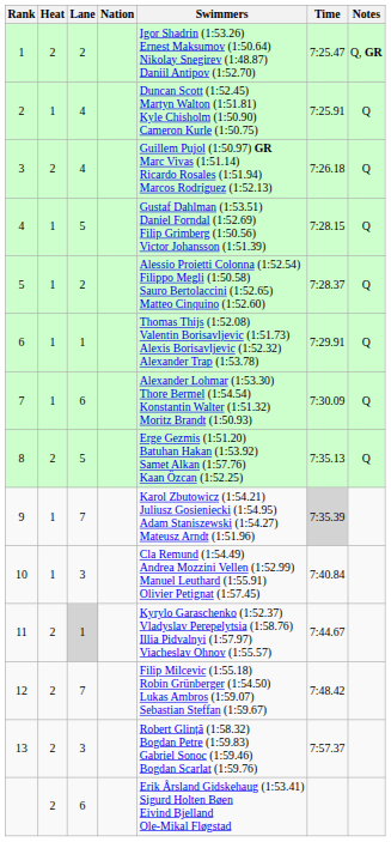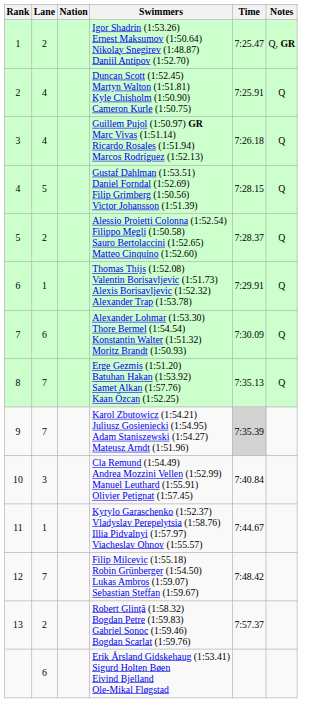 <table class="wikitable sortable" style="text-align:center">
 <tr>
 <th>Rank</th>
-<th>Heat</th>
 <th>Lane</th>
 <th>Nation</th>
 <th>Swimmers</th>
 <th>Time</th>
 <th>Notes</th>
 </tr>
 <tr bgcolor=ccffcc>
 <td>1</td>
 <td>2</td>
-<td>2</td>
 <td align=left></td>
 <td align=left><a href='#'>Igor Shadrin</a> (1:53.26)<br><a href='#'>Ernest Maksumov</a> (1:50.64)<br><a href='#'>Nikolay Snegirev</a> (1:48.87)<br><a href='#'>Daniil Antipov</a> (1:52.70)</td>
 <td>7:25.47</td>
 <td>Q, <strong>GR</strong></td>
 </tr>
 <tr bgcolor=ccffcc>
 <td>2</td>
-<td>1</td>
 <td>4</td>
 <td align=left></td>
 <td align=left><a href='#'>Duncan Scott</a> (1:52.45)<br><a href='#'>Martyn Walton</a> (1:51.81)<br><a href='#'>Kyle Chisholm</a> (1:50.90)<br><a href='#'>Cameron Kurle</a> (1:50.75)</td>
 <td>7:25.91</td>
 <td>Q</td>
 </tr>
 <tr bgcolor=ccffcc>
 <td>3</td>
-<td>2</td>
 <td>4</td>
 <td align=left></td>
 <td align=left><a href='#'>Guillem Pujol</a> (1:50.97) <strong>GR</strong><br><a href='#'>Marc Vivas</a> (1:51.14)<br><a href='#'>Ricardo Rosales</a> (1:51.94)<br><a href='#'>Marcos Rodríguez</a> (1:52.13)</td>
 <td>7:26.18</td>
 <td>Q</td>
 </tr>
 <tr bgcolor=ccffcc>
 <td>4</td>
-<td>1</td>
 <td>5</td>
 <td align=left></td>
 <td align=left><a href='#'>Gustaf Dahlman</a> (1:53.51)<br><a href='#'>Daniel Forndal</a> (1:52.69)<br><a href='#'>Filip Grimberg</a> (1:50.56)<br><a href='#'>Victor Johansson</a> (1:51.39)</td>
 <td>7:28.15</td>
 <td>Q</td>
 </tr>
 <tr bgcolor=ccffcc>
 <td>5</td>
-<td>1</td>
 <td>2</td>
 <td align=left></td>
 <td align=left><a href='#'>Alessio Proietti Colonna</a> (1:52.54)<br><a href='#'>Filippo Megli</a> (1:50.58)<br><a href='#'>Sauro Bertolaccini</a> (1:52.65)<br><a href='#'>Matteo Cinquino</a> (1:52.60)</td>
 <td>7:28.37</td>
 <td>Q</td>
 </tr>
 <tr bgcolor=ccffcc>
 <td>6</td>
 <td>1</td>
-<td>1</td>
 <td align=left></td>
 <td align=left><a href='#'>Thomas Thijs</a> (1:52.08)<br><a href='#'>Valentin Borisavljevic</a> (1:51.73)<br><a href='#'>Alexis Borisavljevic</a> (1:52.32)<br><a href='#'>Alexander Trap</a> (1:53.78)</td>
 <td>7:29.91</td>
 <td>Q</td>
 </tr>
 <tr bgcolor=ccffcc>
 <td>7</td>
-<td>1</td>
 <td>6</td>
 <td align=left></td>
 <td align=left><a href='#'>Alexander Lohmar</a> (1:53.30)<br><a href='#'>Thore Bermel</a> (1:54.54)<br><a href='#'>Konstantin Walter</a> (1:51.32)<br><a href='#'>Moritz Brandt</a> (1:50.93)</td>
 <td>7:30.09</td>
 <td>Q</td>
 </tr>
 <tr bgcolor=ccffcc>
 <td>8</td>
-<td>2</td>
-<td>5</td>
+<td>7</td>
 <td align=left></td>
 <td align=left><a href='#'>Erge Gezmis</a> (1:51.20)<br><a href='#'>Batuhan Hakan</a> (1:53.92)<br><a href='#'>Samet Alkan</a> (1:57.76)<br><a href='#'>Kaan Özcan</a> (1:52.25)</td>
 <td>7:35.13</td>
 <td>Q</td>
 </tr>
 <tr>
 <td>9</td>
-<td>1</td>
 <td>7</td>
 <td align=left></td>
 <td align=left><a href='#'>Karol Zbutowicz</a> (1:54.21)<br><a href='#'>Juliusz Gosieniecki</a> (1:54.95)<br><a href='#'>Adam Staniszewski</a> (1:54.27)<br><a href='#'>Mateusz Arndt</a> (1:51.96)</td>
 <td style="background: lightgrey;">7:35.39</td>
 <td></td>
 </tr>
 <tr>
 <td>10</td>
-<td>1</td>
 <td>3</td>
 <td align=left></td>
 <td align=left><a href='#'>Cla Remund</a> (1:54.49)<br><a href='#'>Andrea Mozzini Vellen</a> (1:52.99)<br><a href='#'>Manuel Leuthard</a> (1:55.91)<br><a href='#'>Olivier Petignat</a> (1:57.45)</td>
 <td>7:40.84</td>
 <td></td>
 </tr>
 <tr>
 <td>11</td>
-<td>2</td>
-<td style="background: lightgrey;">1</td>
+<td>1</td>
 <td align=left></td>
 <td align=left><a href='#'>Kyrylo Garaschenko</a> (1:52.37)<br><a href='#'>Vladyslav Perepelytsia</a> (1:58.76)<br><a href='#'>Illia Pidvalnyi</a> (1:57.97)<br><a href='#'>Viacheslav Ohnov</a> (1:55.57)</td>
 <td>7:44.67</td>
 <td></td>
 </tr>
 <tr>
 <td>12</td>
-<td>2</td>
 <td>7</td>
 <td align=left></td>
 <td align=left><a href='#'>Filip Milcevic</a> (1:55.18)<br><a href='#'>Robin Grünberger</a> (1:54.50)<br><a href='#'>Lukas Ambros</a> (1:59.07)<br><a href='#'>Sebastian Steffan</a> (1:59.67)</td>
 <td>7:48.42</td>
 <td></td>
 </tr>
 <tr>
 <td>13</td>
 <td>2</td>
-<td>3</td>
 <td align=left></td>
 <td align=left><a href='#'>Robert Glință</a> (1:58.32)<br><a href='#'>Bogdan Petre</a> (1:59.83)<br><a href='#'>Gabriel Sonoc</a> (1:59.46)<br><a href='#'>Bogdan Scarlat</a> (1:59.76)</td>
 <td>7:57.37</td>
 <td></td>
 </tr>
 <tr>
 <td></td>
-<td>2</td>
 <td>6</td>
 <td align=left></td>
 <td align=left><a href='#'>Erik Årsland Gidskehaug</a> (1:53.41)<br><a href='#'>Sigurd Holten Bøen</a><br><a href='#'>Eivind Bjelland</a><br><a href='#'>Ole-Mikal Fløgstad</a></td>
 <td></td>
 <td></td>
 </tr>
 </table>
